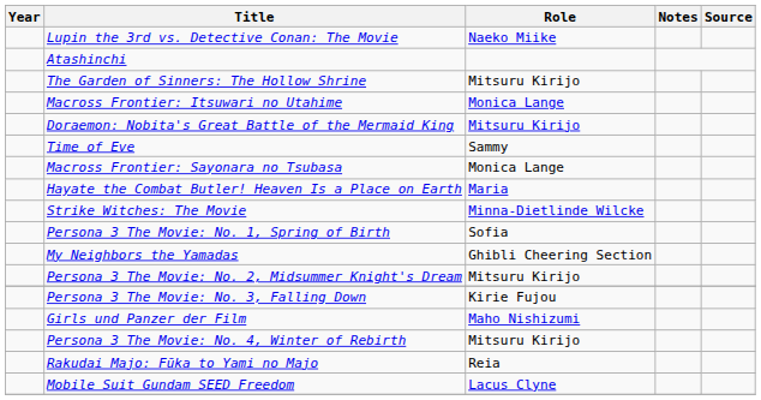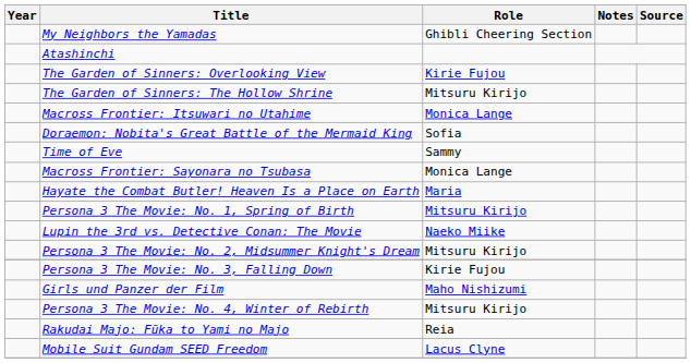 <table class="wikitable sortable">
 <tr>
 <th scope="col">Year</th>
 <th scope="col">Title</th>
 <th scope="col">Role</th>
 <th scope="col" class="unsortable">Notes</th>
 <th scope="col" class="unsortable">Source</th>
 </tr>
 <tr>
 <td></td>
-<td><em><a href='#'>Lupin the 3rd vs. Detective Conan: The Movie</a></em></td>
-<td><a href='#'>Naeko Miike</a></td>
+<td><em><a href='#'>My Neighbors the Yamadas</a></em></td>
+<td>Ghibli Cheering Section</td>
 <td></td>
 <td></td>
 </tr>
 <tr>
 <td></td>
 <td><em><a href='#'>Atashinchi</a></em></td>
+<td></td>
+</tr>
+<tr>
+<td></td>
+<td><em><a href='#'>The Garden of Sinners: Overlooking View</a></em></td>
+<td><a href='#'>Kirie Fujou</a></td>
+<td></td>
 <td></td>
 </tr>
 <tr>
 <td></td>
 <td><em><a href='#'>The Garden of Sinners: The Hollow Shrine</a></em></td>
 <td>Mitsuru Kirijo</td>
 <td></td>
 <td></td>
 </tr>
 <tr>
 <td></td>
 <td><em><a href='#'>Macross Frontier: Itsuwari no Utahime</a></em></td>
 <td><a href='#'>Monica Lange</a></td>
 <td></td>
 <td></td>
 </tr>
 <tr>
 <td></td>
 <td><em><a href='#'>Doraemon: Nobita's Great Battle of the Mermaid King</a></em></td>
-<td><a href='#'>Mitsuru Kirijo</a></td>
+<td>Sofia</td>
 <td></td>
 <td></td>
 </tr>
 <tr>
 <td></td>
 <td><em><a href='#'>Time of Eve</a></em></td>
 <td>Sammy</td>
 <td></td>
 <td></td>
 </tr>
 <tr>
 <td></td>
 <td><em><a href='#'>Macross Frontier: Sayonara no Tsubasa</a></em></td>
 <td>Monica Lange</td>
 <td></td>
 <td></td>
 </tr>
 <tr>
 <td></td>
 <td><em><a href='#'>Hayate the Combat Butler! Heaven Is a Place on Earth</a></em></td>
 <td><a href='#'>Maria</a></td>
 <td></td>
 <td></td>
 </tr>
 <tr>
 <td></td>
-<td><em><a href='#'>Strike Witches: The Movie</a></em></td>
-<td><a href='#'>Minna-Dietlinde Wilcke</a></td>
+<td><em><a href='#'>Persona 3 The Movie: No. 1, Spring of Birth</a></em></td>
+<td><a href='#'>Mitsuru Kirijo</a></td>
 <td></td>
 <td></td>
 </tr>
 <tr>
 <td></td>
-<td><em><a href='#'>Persona 3 The Movie: No. 1, Spring of Birth</a></em></td>
-<td>Sofia</td>
-<td></td>
-<td></td>
-</tr>
-<tr>
-<td></td>
-<td><em><a href='#'>My Neighbors the Yamadas</a></em></td>
-<td>Ghibli Cheering Section</td>
+<td><em><a href='#'>Lupin the 3rd vs. Detective Conan: The Movie</a></em></td>
+<td><a href='#'>Naeko Miike</a></td>
 <td></td>
 <td></td>
 </tr>
 <tr>
 <td></td>
 <td><em><a href='#'>Persona 3 The Movie: No. 2, Midsummer Knight's Dream</a></em></td>
 <td>Mitsuru Kirijo</td>
 <td></td>
 <td></td>
 </tr>
 <tr>
 </tr>
 <tr>
 <td></td>
 <td><em><a href='#'>Persona 3 The Movie: No. 3, Falling Down</a></em></td>
 <td>Kirie Fujou</td>
 <td></td>
 <td></td>
 </tr>
 <tr>
 <td></td>
 <td><em><a href='#'>Girls und Panzer der Film</a></em></td>
 <td><a href='#'>Maho Nishizumi</a></td>
 <td></td>
 <td></td>
 </tr>
 <tr>
 <td></td>
 <td><em><a href='#'>Persona 3 The Movie: No. 4, Winter of Rebirth</a></em></td>
 <td>Mitsuru Kirijo</td>
 <td></td>
 <td></td>
 </tr>
 <tr>
 <td></td>
 <td><em><a href='#'>Rakudai Majo: Fūka to Yami no Majo</a></em></td>
 <td>Reia</td>
 <td></td>
 <td></td>
 </tr>
 <tr>
 <td></td>
 <td><em><a href='#'>Mobile Suit Gundam SEED Freedom</a></em></td>
 <td><a href='#'>Lacus Clyne</a></td>
 <td></td>
 <td></td>
 </tr>
 <tr>
 </tr>
 </table>
